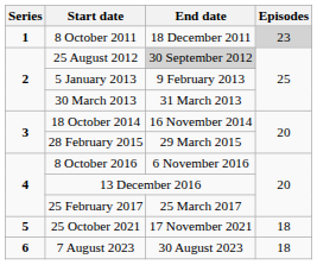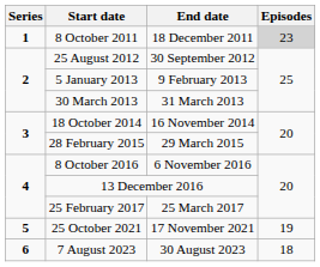 <table class="wikitable" style="text-align:center">
 <tr>
 <th>Series</th>
 <th>Start date</th>
 <th>End date</th>
 <th>Episodes</th>
 </tr>
 <tr>
 <td><strong>1</strong></td>
 <td>8 October 2011</td>
 <td>18 December 2011</td>
 <td style="background: lightgrey;">23</td>
 </tr>
 <tr>
 <td rowspan="3"><strong>2</strong></td>
 <td>25 August 2012</td>
-<td style="background: lightgrey;">30 September 2012</td>
+<td>30 September 2012</td>
 <td rowspan="3">25</td>
 </tr>
 <tr>
 <td>5 January 2013</td>
 <td>9 February 2013</td>
 </tr>
 <tr>
 <td>30 March 2013</td>
 <td>31 March 2013</td>
 </tr>
 <tr>
 <td rowspan="2"><strong>3</strong></td>
 <td>18 October 2014</td>
 <td>16 November 2014</td>
 <td rowspan="2">20</td>
 </tr>
 <tr>
 <td>28 February 2015</td>
 <td>29 March 2015</td>
 </tr>
 <tr>
 <td rowspan="3"><strong>4</strong></td>
 <td>8 October 2016</td>
 <td>6 November 2016</td>
 <td rowspan="3">20</td>
 </tr>
 <tr>
 <td colspan="2">13 December 2016</td>
 </tr>
 <tr>
 <td>25 February 2017</td>
 <td>25 March 2017</td>
 </tr>
 <tr>
 <td><strong>5</strong></td>
 <td>25 October 2021</td>
 <td>17 November 2021</td>
-<td>18</td>
+<td>19</td>
 </tr>
 <tr>
 <td><strong>6</strong></td>
 <td>7 August 2023</td>
 <td>30 August 2023</td>
 <td>18</td>
 </tr>
 </table>
